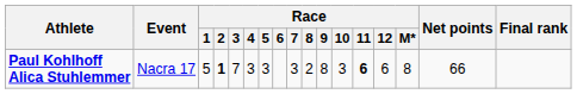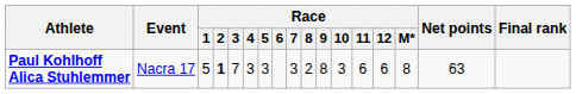 <table class="wikitable" style="font-size:90%">
 <tr>
 <th rowspan="2">Athlete</th>
 <th rowspan="2">Event</th>
 <th colspan=13>Race</th>
 <th rowspan=2>Net points</th>
 <th rowspan=2>Final rank</th>
 </tr>
 <tr style="font-size:95%">
 <th>1</th>
 <th>2</th>
 <th>3</th>
 <th>4</th>
 <th>5</th>
 <th>6</th>
 <th>7</th>
 <th>8</th>
 <th>9</th>
 <th>10</th>
 <th>11</th>
 <th>12</th>
 <th>M*</th>
 </tr>
 <tr align=center>
 <td align=left><strong><a href='#'>Paul Kohlhoff</a><br><a href='#'>Alica Stuhlemmer</a></strong></td>
 <td align=left><a href='#'>Nacra 17</a></td>
 <td>5</td>
 <td><strong>1</strong></td>
 <td>7</td>
 <td>3</td>
 <td>3</td>
 <td></td>
 <td>3</td>
 <td>2</td>
 <td>8</td>
 <td>3</td>
-<td><strong>6</strong></td>
+<td>6</td>
 <td>6</td>
 <td>8</td>
-<td>66</td>
+<td>63</td>
 <td></td>
 </tr>
 </table>
